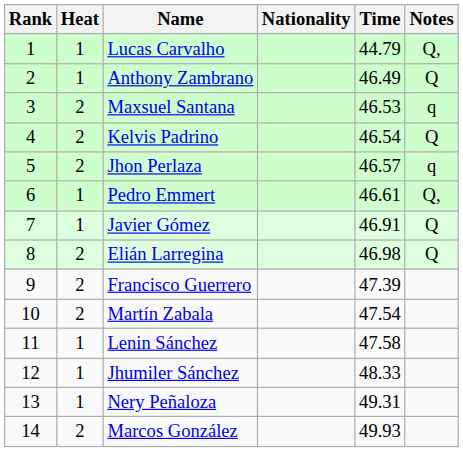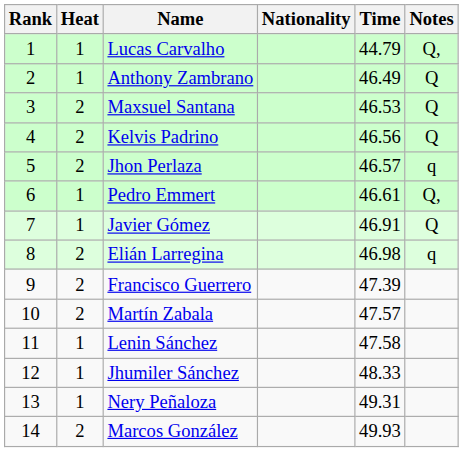 <table class="wikitable sortable" style="text-align:center">
 <tr>
 <th>Rank</th>
 <th>Heat</th>
 <th>Name</th>
 <th>Nationality</th>
 <th>Time</th>
 <th>Notes</th>
 </tr>
 <tr bgcolor=ccffcc>
 <td>1</td>
 <td>1</td>
 <td align=left><a href='#'>Lucas Carvalho</a></td>
 <td align=left></td>
 <td>44.79</td>
 <td>Q, <strong></strong></td>
 </tr>
 <tr bgcolor=ccffcc>
 <td>2</td>
 <td>1</td>
 <td align=left><a href='#'>Anthony Zambrano</a></td>
 <td align=left></td>
 <td>46.49</td>
 <td>Q</td>
 </tr>
 <tr bgcolor=ccffcc>
 <td>3</td>
 <td>2</td>
 <td align=left><a href='#'>Maxsuel Santana</a></td>
 <td align=left></td>
 <td>46.53</td>
-<td>q</td>
+<td>Q</td>
 </tr>
 <tr bgcolor=ccffcc>
 <td>4</td>
 <td>2</td>
 <td align=left><a href='#'>Kelvis Padrino</a></td>
 <td align=left></td>
-<td>46.54</td>
+<td>46.56</td>
 <td>Q</td>
 </tr>
 <tr bgcolor=ccffcc>
 <td>5</td>
 <td>2</td>
 <td align=left><a href='#'>Jhon Perlaza</a></td>
 <td align=left></td>
 <td>46.57</td>
 <td>q</td>
 </tr>
 <tr bgcolor=ccffcc>
 <td>6</td>
 <td>1</td>
 <td align=left><a href='#'>Pedro Emmert</a></td>
 <td align=left></td>
 <td>46.61</td>
 <td>Q,  <strong></strong></td>
 </tr>
 <tr bgcolor=ddffdd>
 <td>7</td>
 <td>1</td>
 <td align=left><a href='#'>Javier Gómez</a></td>
 <td align=left></td>
 <td>46.91</td>
 <td>Q</td>
 </tr>
 <tr bgcolor=ddffdd>
 <td>8</td>
 <td>2</td>
 <td align=left><a href='#'>Elián Larregina</a></td>
 <td align=left></td>
 <td>46.98</td>
-<td>Q</td>
+<td>q</td>
 </tr>
 <tr>
 <td>9</td>
 <td>2</td>
 <td align=left><a href='#'>Francisco Guerrero</a></td>
 <td align=left></td>
 <td>47.39</td>
 <td></td>
 </tr>
 <tr>
 <td>10</td>
 <td>2</td>
 <td align=left><a href='#'>Martín Zabala</a></td>
 <td align=left></td>
-<td>47.54</td>
+<td>47.57</td>
 <td></td>
 </tr>
 <tr>
 <td>11</td>
 <td>1</td>
 <td align=left><a href='#'>Lenin Sánchez</a></td>
 <td align=left></td>
 <td>47.58</td>
 <td></td>
 </tr>
 <tr>
 <td>12</td>
 <td>1</td>
 <td align=left><a href='#'>Jhumiler Sánchez</a></td>
 <td align=left></td>
 <td>48.33</td>
 <td><strong></strong></td>
 </tr>
 <tr>
 <td>13</td>
 <td>1</td>
 <td align=left><a href='#'>Nery Peñaloza</a></td>
 <td align=left></td>
 <td>49.31</td>
 <td></td>
 </tr>
 <tr>
 <td>14</td>
 <td>2</td>
 <td align=left><a href='#'>Marcos González</a></td>
 <td align=left></td>
 <td>49.93</td>
 <td></td>
 </tr>
 </table>
